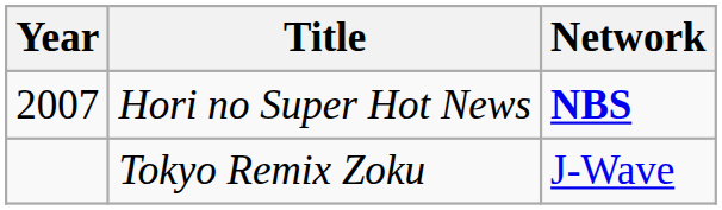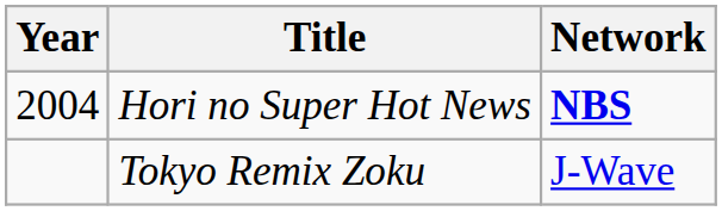 <table class="wikitable">
 <tr>
 <th>Year</th>
 <th>Title</th>
 <th>Network</th>
 </tr>
 <tr>
-<td>2007</td>
+<td>2004</td>
 <td><em>Hori no Super Hot News</em></td>
 <td><strong><a href='#'>NBS</a></strong></td>
 </tr>
 <tr>
 <td></td>
 <td><em>Tokyo Remix Zoku</em></td>
 <td><a href='#'>J-Wave</a></td>
 </tr>
 </table>
